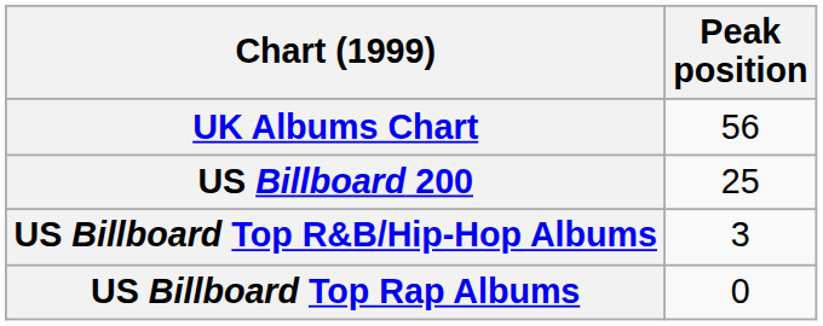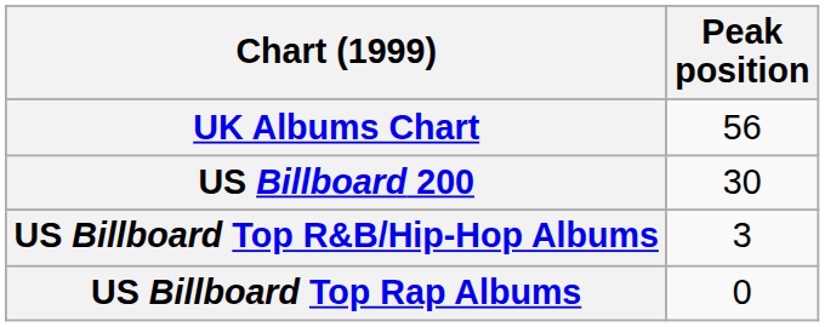 <table class="wikitable">
 <tr>
 <th>Chart (1999)</th>
 <th>Peak <br>position</th>
 </tr>
 <tr>
 <th><a href='#'>UK Albums Chart</a></th>
 <td align="center">56</td>
 </tr>
 <tr>
 <th>US <a href='#'><em>Billboard</em> 200</a></th>
-<td align="center">25</td>
+<td align="center">30</td>
 </tr>
 <tr>
 <th>US <em>Billboard</em> <a href='#'>Top R&B/Hip-Hop Albums</a></th>
 <td align="center">3</td>
 </tr>
 <tr>
 <th>US <em>Billboard</em> <a href='#'>Top Rap Albums</a></th>
 <td align="center">0</td>
 </tr>
 </table>
